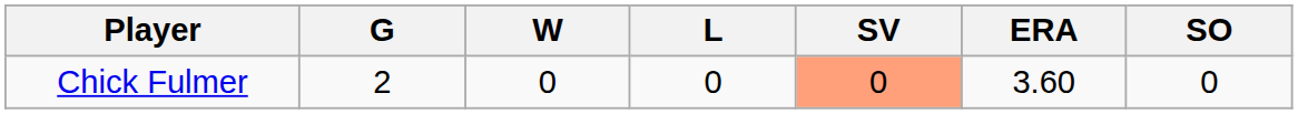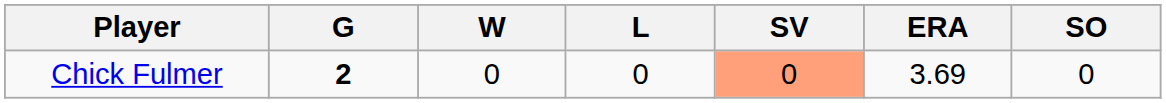 <table class="wikitable sortable">
 <tr>
 <th bgcolor="#DDDDFF" width="16%">Player</th>
 <th bgcolor="#DDDDFF" width="9%">G</th>
 <th bgcolor="#DDDDFF" width="9%">W</th>
 <th bgcolor="#DDDDFF" width="9%">L</th>
 <th bgcolor="#DDDDFF" width="9%">SV</th>
 <th bgcolor="#DDDDFF" width="9%">ERA</th>
 <th bgcolor="#DDDDFF" width="9%">SO</th>
 </tr>
 <tr align=center>
 <td><a href='#'>Chick Fulmer</a></td>
-<td>2</td>
+<td><strong>2</strong></td>
 <td>0</td>
 <td>0</td>
 <td style="background: lightsalmon;">0</td>
-<td>3.60</td>
+<td>3.69</td>
 <td>0</td>
 </tr>
 </table>
